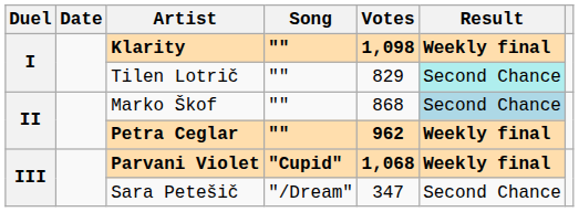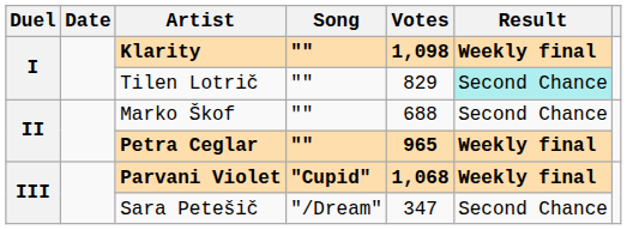 <table class="sortable wikitable" style="margin: 1em auto 1em auto; text-align:center">
 <tr>
 <th scope="col" class="unsortable">Duel</th>
 <th scope="col">Date</th>
 <th scope="col">Artist</th>
 <th scope="col">Song</th>
 <th scope="col">Votes</th>
 <th scope="col">Result</th>
 <th scope="col" class="unsortable"></th>
 </tr>
 <tr>
 <th scope="row" rowspan="2">I</th>
 <td rowspan="2"></td>
 <td style="font-weight:bold;background:navajowhite;" align="left">Klarity</td>
 <td style="font-weight:bold;background:navajowhite;" align="left">""</td>
 <td style="font-weight:bold;background:navajowhite;">1,098</td>
 <td style="font-weight:bold;background:navajowhite;" align="left">Weekly final</td>
 <td rowspan="2"></td>
 </tr>
 <tr>
 <td align="left">Tilen Lotrič</td>
 <td align="left">""</td>
 <td>829</td>
 <td align="left" style="background: paleturquoise;">Second Chance</td>
 </tr>
 <tr>
 <th scope="row" rowspan="2">II</th>
 <td rowspan="2"></td>
 <td align="left">Marko Škof</td>
 <td align="left">""</td>
-<td>868</td>
-<td align="left" style="background: lightblue;">Second Chance</td>
+<td>688</td>
+<td align="left">Second Chance</td>
 <td rowspan="2"></td>
 </tr>
 <tr>
 <td style="font-weight:bold;background:navajowhite;" align="left">Petra Ceglar</td>
 <td style="font-weight:bold;background:navajowhite;" align="left">""</td>
-<td style="font-weight:bold;background:navajowhite;">962</td>
+<td style="font-weight:bold;background:navajowhite;">965</td>
 <td style="font-weight:bold;background:navajowhite;" align="left">Weekly final</td>
 </tr>
 <tr>
 <th scope="row" rowspan="2">III</th>
 <td rowspan="2"></td>
 <td style="font-weight:bold;background:navajowhite;" align="left">Parvani Violet</td>
 <td style="font-weight:bold;background:navajowhite;" align="left">"Cupid"</td>
 <td style="font-weight:bold;background:navajowhite;">1,068</td>
 <td style="font-weight:bold;background:navajowhite;" align="left">Weekly final</td>
 <td rowspan="2"></td>
 </tr>
 <tr>
 <td align="left">Sara Petešič</td>
 <td align="left">"/Dream"</td>
 <td>347</td>
 <td align="left">Second Chance</td>
 </tr>
 </table>
